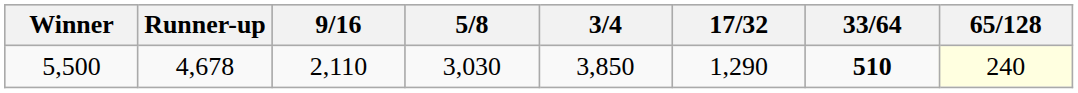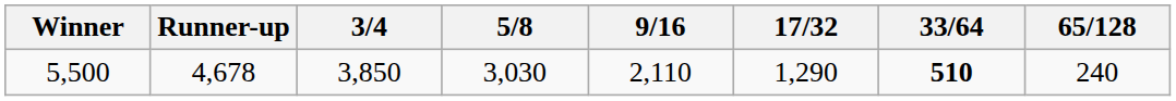 <table class="wikitable" style="text-align:center">
 <tr>
 <th width="75">Winner</th>
 <th width="75">Runner-up</th>
+<th width="75">3/4</th>
+<th width="75">5/8</th>
 <th width="75">9/16</th>
-<th width="75">5/8</th>
-<th width="75">3/4</th>
 <th width="75">17/32</th>
 <th width="75">33/64</th>
 <th width="75">65/128</th>
 </tr>
 <tr>
 <td>5,500</td>
 <td>4,678</td>
+<td>3,850</td>
+<td>3,030</td>
 <td>2,110</td>
-<td>3,030</td>
-<td>3,850</td>
 <td>1,290</td>
 <td><strong>510</strong></td>
-<td style="background: lightyellow;">240</td>
+<td>240</td>
 </tr>
 </table>
